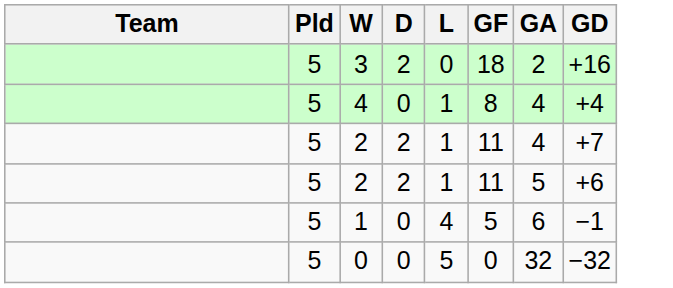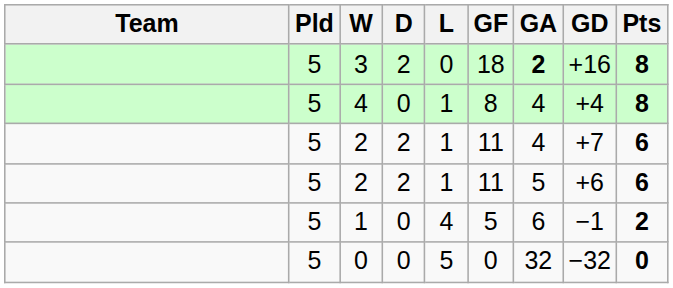 <table class="wikitable" style="text-align:center;">
 <tr>
 <th width=175>Team</th>
 <th style="width:20px;" abbr="Played">Pld</th>
 <th style="width:20px;" abbr="Won">W</th>
 <th style="width:20px;" abbr="Drawn">D</th>
 <th style="width:20px;" abbr="Lost">L</th>
 <th style="width:20px;" abbr="Goals for">GF</th>
 <th style="width:20px;" abbr="Goals against">GA</th>
 <th style="width:20px;" abbr="Goal difference">GD</th>
+<th style="width:20px;" abbr="Points">Pts</th>
 </tr>
 <tr bgcolor="#ccffcc">
 <td align=left></td>
 <td>5</td>
 <td>3</td>
 <td>2</td>
 <td>0</td>
 <td>18</td>
-<td>2</td>
+<td><strong>2</strong></td>
 <td>+16</td>
+<td><strong>8</strong></td>
 </tr>
 <tr bgcolor="#ccffcc">
 <td align=left></td>
 <td>5</td>
 <td>4</td>
 <td>0</td>
 <td>1</td>
 <td>8</td>
 <td>4</td>
 <td>+4</td>
+<td><strong>8</strong></td>
 </tr>
 <tr>
 <td align=left></td>
 <td>5</td>
 <td>2</td>
 <td>2</td>
 <td>1</td>
 <td>11</td>
 <td>4</td>
 <td>+7</td>
+<td><strong>6</strong></td>
 </tr>
 <tr>
 <td align=left></td>
 <td>5</td>
 <td>2</td>
 <td>2</td>
 <td>1</td>
 <td>11</td>
 <td>5</td>
 <td>+6</td>
+<td><strong>6</strong></td>
 </tr>
 <tr>
 <td align=left></td>
 <td>5</td>
 <td>1</td>
 <td>0</td>
 <td>4</td>
 <td>5</td>
 <td>6</td>
 <td>−1</td>
+<td><strong>2</strong></td>
 </tr>
 <tr>
 <td align=left></td>
 <td>5</td>
 <td>0</td>
 <td>0</td>
 <td>5</td>
 <td>0</td>
 <td>32</td>
 <td>−32</td>
+<td><strong>0</strong></td>
 </tr>
 </table>
